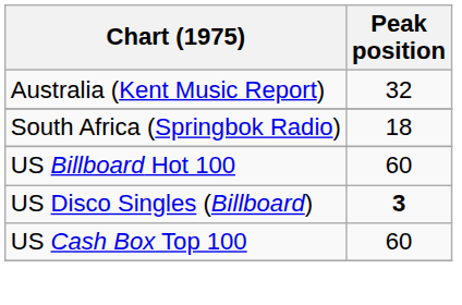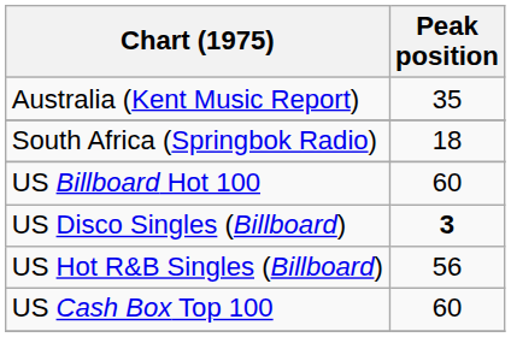 <table class="wikitable sortable">
 <tr>
 <th>Chart (1975)</th>
 <th>Peak<br>position</th>
 </tr>
 <tr>
 <td>Australia (<a href='#'>Kent Music Report</a>)</td>
-<td align="center">32</td>
+<td align="center">35</td>
 </tr>
 <tr>
 </tr>
 <tr>
 </tr>
 <tr>
 </tr>
 <tr>
 </tr>
 <tr>
 </tr>
 <tr>
 <td>South Africa (<a href='#'>Springbok Radio</a>)</td>
 <td align="center">18</td>
 </tr>
 <tr>
 </tr>
 <tr>
 <td>US <a href='#'><em>Billboard</em> Hot 100</a></td>
 <td align="center">60</td>
 </tr>
 <tr>
 <td>US <a href='#'>Disco Singles</a> (<a href='#'><em>Billboard</em></a>)</td>
 <td align="center"><strong>3</strong></td>
 </tr>
 <tr>
+<td>US <a href='#'>Hot R&B Singles</a> (<a href='#'><em>Billboard</em></a>)</td>
+<td align="center">56</td>
+</tr>
+<tr>
 <td>US <a href='#'><em>Cash Box</em> Top 100</a></td>
 <td align="center">60</td>
 </tr>
 <tr>
 </tr>
 </table>
